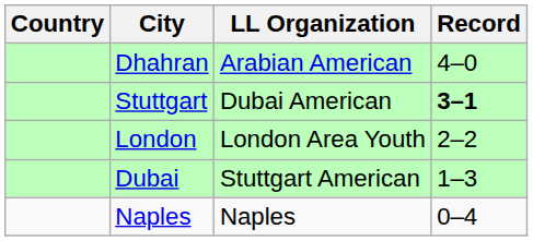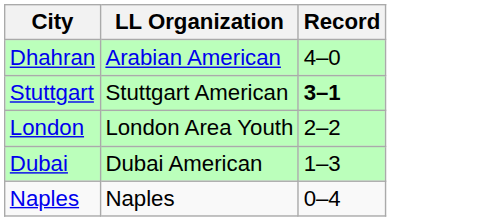 <table class="wikitable">
 <tr>
-<th>Country</th>
 <th>City</th>
 <th>LL Organization</th>
 <th>Record</th>
 </tr>
 <tr bgcolor=#bbffbb>
-<td><strong></strong></td>
 <td><a href='#'>Dhahran</a></td>
 <td><a href='#'>Arabian American</a></td>
 <td>4–0</td>
 </tr>
 <tr bgcolor=#bbffbb>
-<td><strong></strong></td>
 <td><a href='#'>Stuttgart</a></td>
-<td>Dubai American</td>
+<td>Stuttgart American</td>
 <td><strong>3–1</strong></td>
 </tr>
 <tr bgcolor=#bbffbb>
-<td><strong></strong></td>
 <td><a href='#'>London</a></td>
 <td>London Area Youth</td>
 <td>2–2</td>
 </tr>
 <tr bgcolor=#bbffbb>
-<td><strong></strong></td>
 <td><a href='#'>Dubai</a></td>
-<td>Stuttgart American</td>
+<td>Dubai American</td>
 <td>1–3</td>
 </tr>
 <tr>
-<td><strong></strong></td>
 <td><a href='#'>Naples</a></td>
 <td>Naples</td>
 <td>0–4</td>
 </tr>
 </table>
